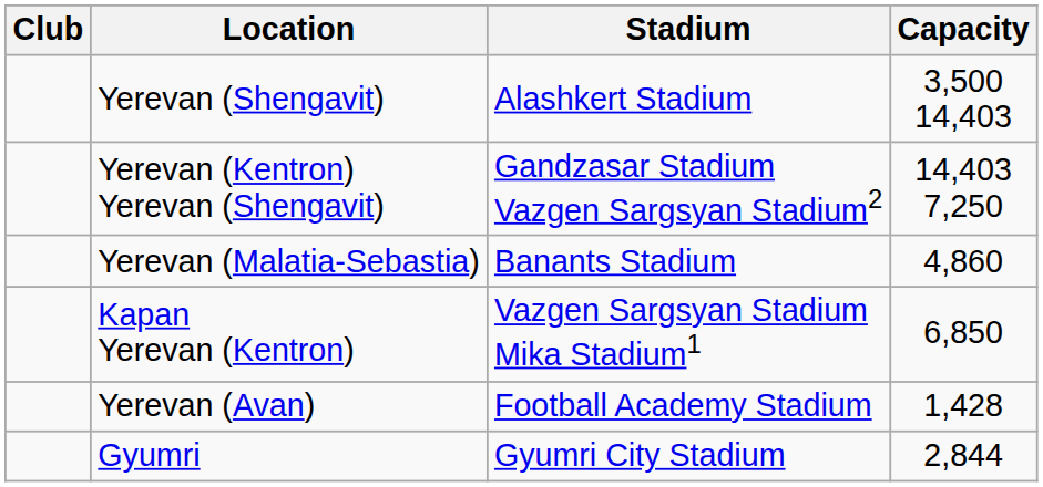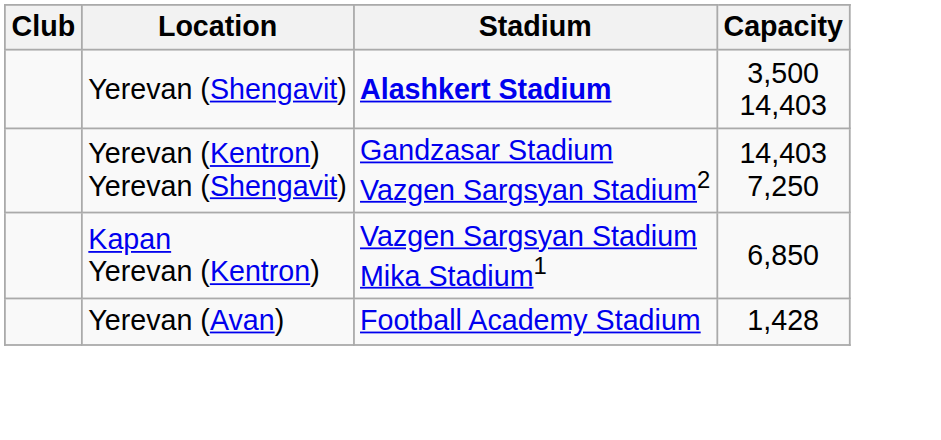 <table class="wikitable sortable">
 <tr>
 <th>Club</th>
 <th>Location</th>
 <th>Stadium</th>
 <th>Capacity</th>
 </tr>
 <tr>
 <td></td>
 <td>Yerevan (<a href='#'>Shengavit</a>)</td>
-<td><a href='#'>Alashkert Stadium</a></td>
+<td><strong><a href='#'>Alashkert Stadium</a></strong></td>
 <td style="text-align:center;">3,500<br>14,403</td>
 </tr>
 <tr>
 <td></td>
 <td>Yerevan (<a href='#'>Kentron</a>)<br>Yerevan (<a href='#'>Shengavit</a>)</td>
 <td><a href='#'>Gandzasar Stadium</a><br><a href='#'>Vazgen Sargsyan Stadium</a><sup>2</sup></td>
 <td style="text-align:center;">14,403<br>7,250</td>
-</tr>
-<tr>
-<td></td>
-<td>Yerevan (<a href='#'>Malatia-Sebastia</a>)</td>
-<td><a href='#'>Banants Stadium</a></td>
-<td style="text-align:center;">4,860</td>
 </tr>
 <tr>
 <td></td>
 <td><a href='#'>Kapan</a><br>Yerevan (<a href='#'>Kentron</a>)</td>
 <td><a href='#'>Vazgen Sargsyan Stadium</a><br><a href='#'>Mika Stadium</a><sup>1</sup></td>
 <td style="text-align:center;">6,850</td>
 </tr>
 <tr>
 <td></td>
 <td>Yerevan (<a href='#'>Avan</a>)</td>
 <td><a href='#'>Football Academy Stadium</a></td>
 <td style="text-align:center;">1,428</td>
 </tr>
-<tr>
-<td></td>
-<td><a href='#'>Gyumri</a></td>
-<td><a href='#'>Gyumri City Stadium</a></td>
-<td style="text-align:center;">2,844</td>
-</tr>
 </table>
